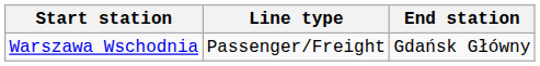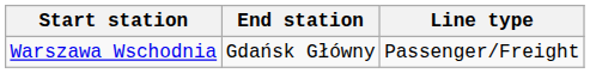 <table class="wikitable">
 <tr>
 <th>Start station</th>
+<th>End station</th>
 <th>Line type</th>
-<th>End station</th>
 </tr>
 <tr>
 <td><a href='#'>Warszawa Wschodnia</a></td>
+<td>Gdańsk Główny</td>
 <td>Passenger/Freight</td>
-<td>Gdańsk Główny</td>
 </tr>
 </table>
